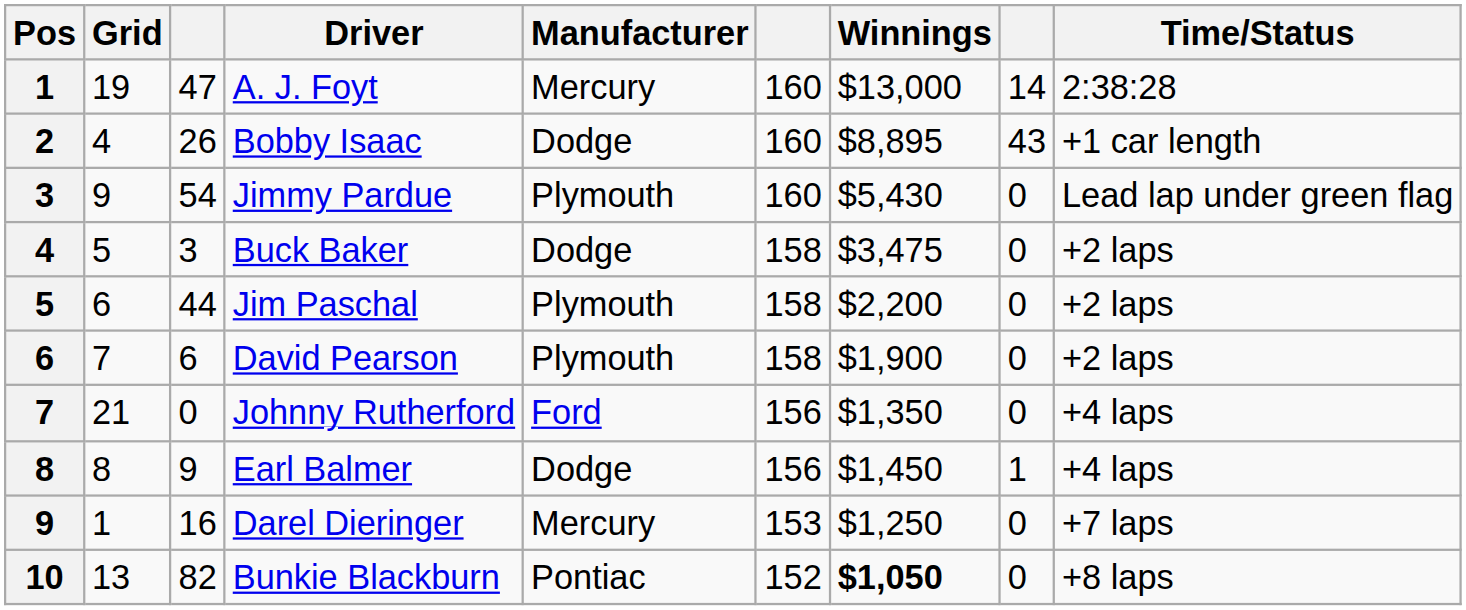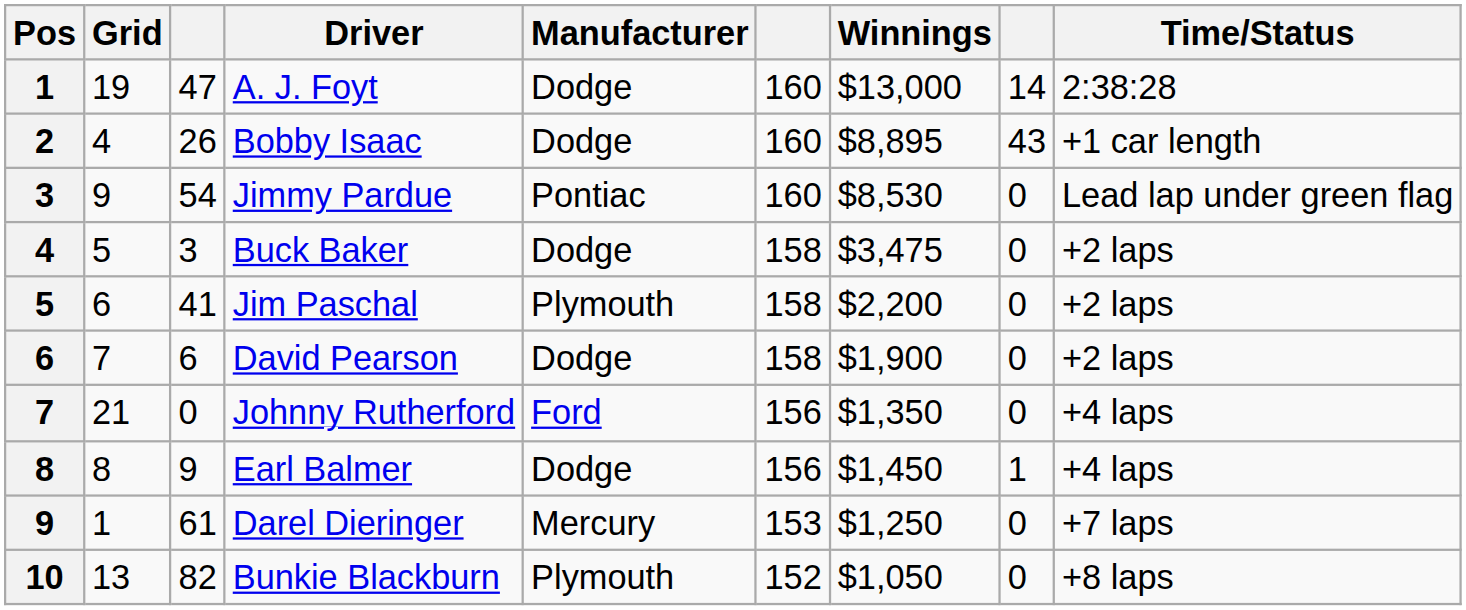 <table class="sortable wikitable" style="font-size:95%">
 <tr>
 <th>Pos</th>
 <th>Grid</th>
 <th></th>
 <th>Driver</th>
 <th>Manufacturer</th>
 <th></th>
 <th>Winnings</th>
 <th></th>
 <th>Time/Status</th>
 </tr>
 <tr>
 <th>1</th>
 <td>19</td>
 <td>47</td>
 <td><a href='#'>A. J. Foyt</a></td>
-<td>Mercury</td>
+<td>Dodge</td>
 <td>160</td>
 <td>$13,000</td>
 <td>14</td>
 <td>2:38:28</td>
 </tr>
 <tr>
 <th>2</th>
 <td>4</td>
 <td>26</td>
 <td><a href='#'>Bobby Isaac</a></td>
 <td>Dodge</td>
 <td>160</td>
 <td>$8,895</td>
 <td>43</td>
 <td>+1 car length</td>
 </tr>
 <tr>
 <th>3</th>
 <td>9</td>
 <td>54</td>
 <td><a href='#'>Jimmy Pardue</a></td>
-<td>Plymouth</td>
+<td>Pontiac</td>
 <td>160</td>
-<td>$5,430</td>
+<td>$8,530</td>
 <td>0</td>
 <td>Lead lap under green flag</td>
 </tr>
 <tr>
 <th>4</th>
 <td>5</td>
 <td>3</td>
 <td><a href='#'>Buck Baker</a></td>
 <td>Dodge</td>
 <td>158</td>
 <td>$3,475</td>
 <td>0</td>
 <td>+2 laps</td>
 </tr>
 <tr>
 <th>5</th>
 <td>6</td>
-<td>44</td>
+<td>41</td>
 <td><a href='#'>Jim Paschal</a></td>
 <td>Plymouth</td>
 <td>158</td>
 <td>$2,200</td>
 <td>0</td>
 <td>+2 laps</td>
 </tr>
 <tr>
 <th>6</th>
 <td>7</td>
 <td>6</td>
 <td><a href='#'>David Pearson</a></td>
-<td>Plymouth</td>
+<td>Dodge</td>
 <td>158</td>
 <td>$1,900</td>
 <td>0</td>
 <td>+2 laps</td>
 </tr>
 <tr>
 <th>7</th>
 <td>21</td>
 <td>0</td>
 <td><a href='#'>Johnny Rutherford</a></td>
 <td><a href='#'>Ford</a></td>
 <td>156</td>
 <td>$1,350</td>
 <td>0</td>
 <td>+4 laps</td>
 </tr>
 <tr>
 <th>8</th>
 <td>8</td>
 <td>9</td>
 <td><a href='#'>Earl Balmer</a></td>
 <td>Dodge</td>
 <td>156</td>
 <td>$1,450</td>
 <td>1</td>
 <td>+4 laps</td>
 </tr>
 <tr>
 <th>9</th>
 <td>1</td>
-<td>16</td>
+<td>61</td>
 <td><a href='#'>Darel Dieringer</a></td>
 <td>Mercury</td>
 <td>153</td>
 <td>$1,250</td>
 <td>0</td>
 <td>+7 laps</td>
 </tr>
 <tr>
 <th>10</th>
 <td>13</td>
 <td>82</td>
 <td><a href='#'>Bunkie Blackburn</a></td>
-<td>Pontiac</td>
+<td>Plymouth</td>
 <td>152</td>
-<td><strong>$1,050</strong></td>
+<td>$1,050</td>
 <td>0</td>
 <td>+8 laps</td>
 </tr>
 </table>
